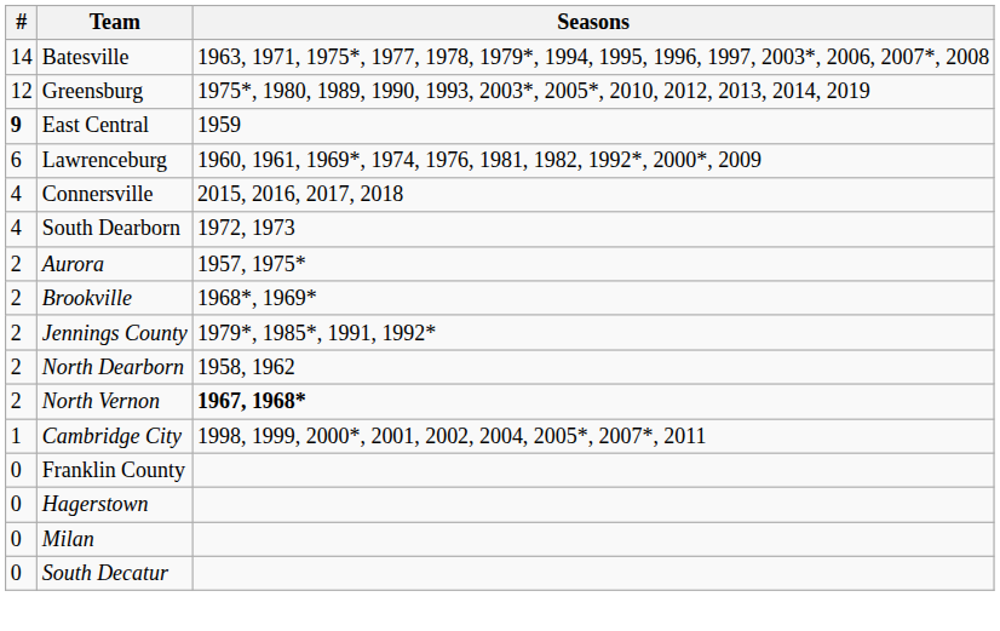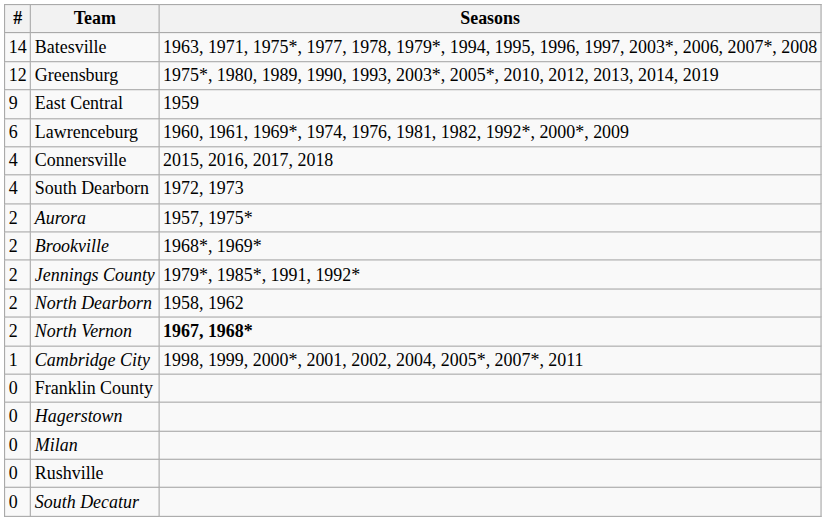 <table class="wikitable" style=>
 <tr>
 <th>#</th>
 <th>Team</th>
 <th>Seasons</th>
 </tr>
 <tr>
 <td>14</td>
 <td>Batesville</td>
 <td>1963, 1971, 1975*, 1977, 1978, 1979*, 1994, 1995, 1996, 1997, 2003*, 2006, 2007*, 2008</td>
 </tr>
 <tr>
 <td>12</td>
 <td>Greensburg</td>
 <td>1975*, 1980, 1989, 1990, 1993, 2003*, 2005*, 2010, 2012, 2013, 2014, 2019</td>
 </tr>
 <tr>
-<td><strong>9</strong></td>
+<td>9</td>
 <td>East Central</td>
 <td>1959</td>
 </tr>
 <tr>
 <td>6</td>
 <td>Lawrenceburg</td>
 <td>1960, 1961, 1969*, 1974, 1976, 1981, 1982, 1992*, 2000*, 2009</td>
 </tr>
 <tr>
 <td>4</td>
 <td>Connersville</td>
 <td>2015, 2016, 2017, 2018</td>
 </tr>
 <tr>
 <td>4</td>
 <td>South Dearborn</td>
 <td>1972, 1973</td>
 </tr>
 <tr>
 <td>2</td>
 <td><em>Aurora</em></td>
 <td>1957, 1975*</td>
 </tr>
 <tr>
 <td>2</td>
 <td><em>Brookville</em></td>
 <td>1968*, 1969*</td>
 </tr>
 <tr>
 <td>2</td>
 <td><em>Jennings County</em></td>
 <td>1979*, 1985*, 1991, 1992*</td>
 </tr>
 <tr>
 <td>2</td>
 <td><em>North Dearborn</em></td>
 <td>1958, 1962</td>
 </tr>
 <tr>
 <td>2</td>
 <td><em>North Vernon</em></td>
 <td><strong>1967, 1968*</strong></td>
 </tr>
 <tr>
 <td>1</td>
 <td><em>Cambridge City</em></td>
 <td>1998, 1999, 2000*, 2001, 2002, 2004, 2005*, 2007*, 2011</td>
 </tr>
 <tr>
 <td>0</td>
 <td>Franklin County</td>
 <td></td>
 </tr>
 <tr>
 <td>0</td>
 <td><em>Hagerstown</em></td>
 <td></td>
 </tr>
 <tr>
 <td>0</td>
 <td><em>Milan</em></td>
 <td></td>
 </tr>
 <tr>
 <td>0</td>
+<td>Rushville</td>
+<td></td>
+</tr>
+<tr>
+<td>0</td>
 <td><em>South Decatur</em></td>
 <td></td>
 </tr>
 </table>
